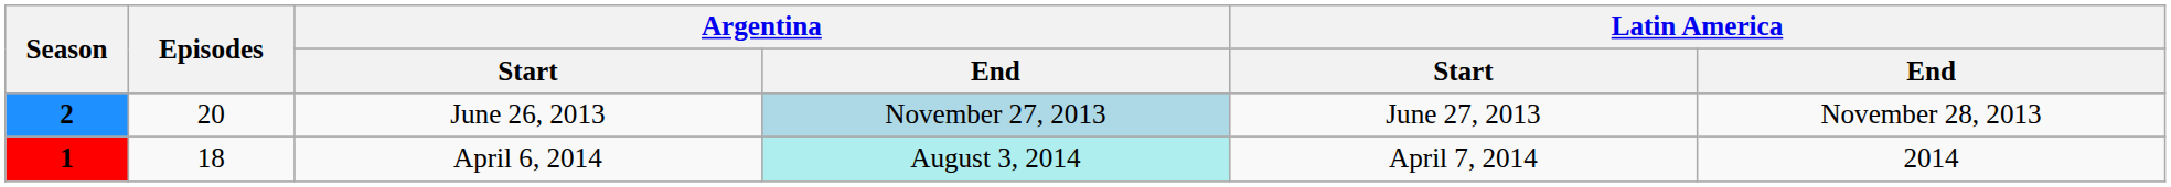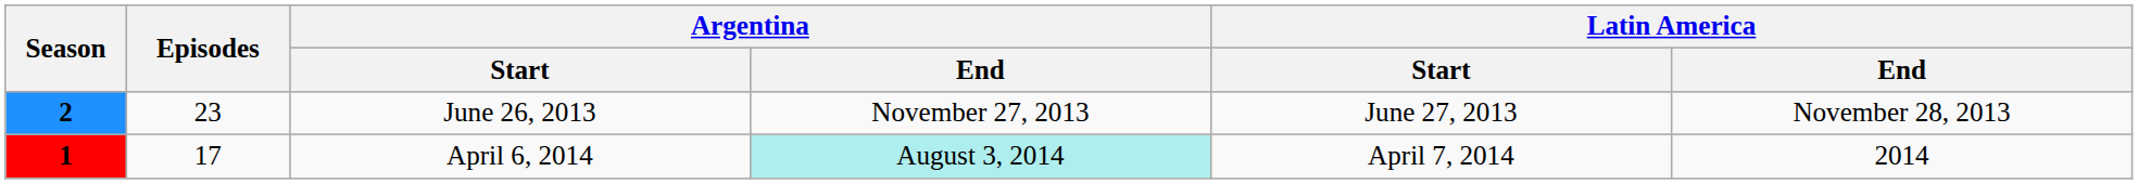 <table class="wikitable">
 <tr>
 <th rowspan="2" width="3%">Season</th>
 <th rowspan="2" width="5%">Episodes</th>
 <th colspan="2"><a href='#'>Argentina</a></th>
 <th colspan="2"><a href='#'>Latin America</a></th>
 </tr>
 <tr>
 <th width="15%">Start</th>
 <th width="15%">End</th>
 <th width="15%">Start</th>
 <th width="15%">End</th>
 </tr>
 <tr>
 <td align="center" bgcolor="#1e90ff"><strong>2</strong></td>
-<td align="center"><span>20</span></td>
+<td align="center"><span>23</span></td>
 <td align="center">June 26, 2013</td>
-<td align="center" style="background: lightblue;">November 27, 2013</td>
+<td align="center">November 27, 2013</td>
 <td align="center">June 27, 2013</td>
 <td align="center">November 28, 2013</td>
 </tr>
 <tr>
 <td align="center" bgcolor="red"><strong>1</strong></td>
-<td align="center"><span>18</span></td>
+<td align="center"><span>17</span></td>
 <td align="center">April 6, 2014</td>
 <td align="center" style="background: paleturquoise;">August 3, 2014</td>
 <td align="center">April 7, 2014</td>
 <td align="center">2014</td>
 </tr>
 </table>
